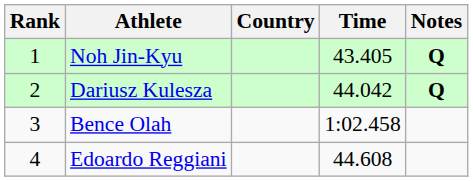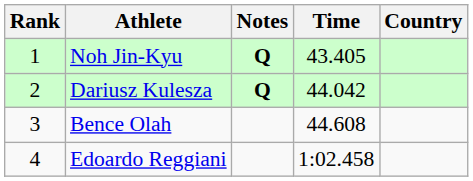 <table class="wikitable sortable" style="text-align:center">
 <tr>
 <th>Rank</th>
 <th>Athlete</th>
+<th>Notes</th>
+<th>Time</th>
 <th>Country</th>
-<th>Time</th>
-<th>Notes</th>
 </tr>
 <tr bgcolor="#ccffcc">
 <td>1</td>
 <td align=left><a href='#'>Noh Jin-Kyu</a></td>
+<td><strong>Q</strong></td>
+<td>43.405</td>
 <td align=left></td>
-<td>43.405</td>
-<td><strong>Q</strong></td>
 </tr>
 <tr bgcolor="#ccffcc">
 <td>2</td>
 <td align=left><a href='#'>Dariusz Kulesza</a></td>
+<td><strong>Q</strong></td>
+<td>44.042</td>
 <td align=left></td>
-<td>44.042</td>
-<td><strong>Q</strong></td>
 </tr>
 <tr>
 <td>3</td>
 <td align=left><a href='#'>Bence Olah</a></td>
+<td></td>
+<td>44.608</td>
 <td align=left></td>
-<td>1:02.458</td>
-<td></td>
 </tr>
 <tr>
 <td>4</td>
 <td align=left><a href='#'>Edoardo Reggiani</a></td>
+<td></td>
+<td>1:02.458</td>
 <td align=left></td>
-<td>44.608</td>
-<td></td>
 </tr>
 </table>
